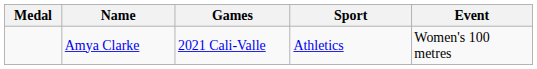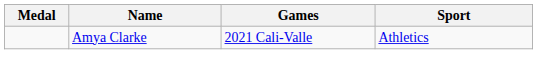 <table class="sortable wikitable">
 <tr>
 <th style="width:5em">Medal</th>
 <th style="width:15em">Name</th>
 <th style="width:15em">Games</th>
 <th style="width:15em">Sport</th>
-<th style="width:15em">Event</th>
 </tr>
 <tr>
 <td></td>
 <td><a href='#'>Amya Clarke</a></td>
 <td><a href='#'>2021 Cali-Valle</a></td>
 <td> <a href='#'>Athletics</a></td>
-<td>Women's 100 metres</td>
 </tr>
 </table>
